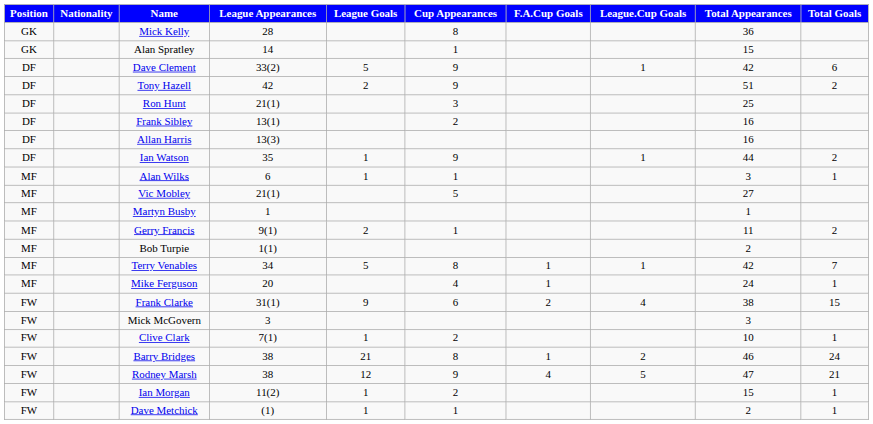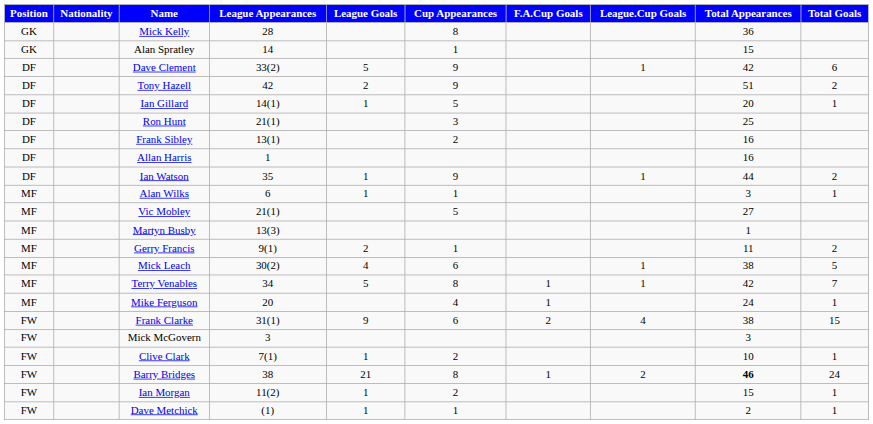 <table class="wikitable" style="text-align:center; font-size:90%; width:90%;">
 <tr>
 <th style="background:#0000FF; color:white; text-align:center;">Position</th>
 <th style="background:#0000FF; color:white; text-align:center;">Nationality</th>
 <th style="background:#0000FF; color:white; text-align:center;">Name</th>
 <th style="background:#0000FF; color:white; text-align:center;">League Appearances</th>
 <th style="background:#0000FF; color:white; text-align:center;">League Goals</th>
 <th style="background:#0000FF; color:white; text-align:center;">Cup Appearances</th>
 <th style="background:#0000FF; color:white; text-align:center;">F.A.Cup Goals</th>
 <th style="background:#0000FF; color:white; text-align:center;">League.Cup Goals</th>
 <th style="background:#0000FF; color:white; text-align:center;">Total Appearances</th>
 <th style="background:#0000FF; color:white; text-align:center;">Total Goals</th>
 </tr>
 <tr>
 <td>GK</td>
 <td></td>
 <td><a href='#'>Mick Kelly</a></td>
 <td>28</td>
 <td></td>
 <td>8</td>
 <td></td>
 <td></td>
 <td>36</td>
 <td></td>
 </tr>
 <tr>
 <td>GK</td>
 <td></td>
 <td>Alan Spratley</td>
 <td>14</td>
 <td></td>
 <td>1</td>
 <td></td>
 <td></td>
 <td>15</td>
 <td></td>
 </tr>
 <tr>
 <td>DF</td>
 <td></td>
 <td><a href='#'>Dave Clement</a></td>
 <td>33(2)</td>
 <td>5</td>
 <td>9</td>
 <td></td>
 <td>1</td>
 <td>42</td>
 <td>6</td>
 </tr>
 <tr>
 <td>DF</td>
 <td></td>
 <td><a href='#'>Tony Hazell</a></td>
 <td>42</td>
 <td>2</td>
 <td>9</td>
 <td></td>
 <td></td>
 <td>51</td>
 <td>2</td>
 </tr>
 <tr>
 <td>DF</td>
 <td></td>
+<td><a href='#'>Ian Gillard</a></td>
+<td>14(1)</td>
+<td>1</td>
+<td>5</td>
+<td></td>
+<td></td>
+<td>20</td>
+<td>1</td>
+</tr>
+<tr>
+<td>DF</td>
+<td></td>
 <td><a href='#'>Ron Hunt</a></td>
 <td>21(1)</td>
 <td></td>
 <td>3</td>
 <td></td>
 <td></td>
 <td>25</td>
 <td></td>
 </tr>
 <tr>
 <td>DF</td>
 <td></td>
 <td><a href='#'>Frank Sibley</a></td>
 <td>13(1)</td>
 <td></td>
 <td>2</td>
 <td></td>
 <td></td>
 <td>16</td>
 <td></td>
 </tr>
 <tr>
 <td>DF</td>
 <td></td>
 <td><a href='#'>Allan Harris</a></td>
-<td>13(3)</td>
+<td>1</td>
 <td></td>
 <td></td>
 <td></td>
 <td></td>
 <td>16</td>
 <td></td>
 </tr>
 <tr>
 <td>DF</td>
 <td></td>
 <td><a href='#'>Ian Watson</a></td>
 <td>35</td>
 <td>1</td>
 <td>9</td>
 <td></td>
 <td>1</td>
 <td>44</td>
 <td>2</td>
 </tr>
 <tr>
 <td>MF</td>
 <td></td>
 <td><a href='#'>Alan Wilks</a></td>
 <td>6</td>
 <td>1</td>
 <td>1</td>
 <td></td>
 <td></td>
 <td>3</td>
 <td>1</td>
 </tr>
 <tr>
 <td>MF</td>
 <td></td>
 <td><a href='#'>Vic Mobley</a></td>
 <td>21(1)</td>
 <td></td>
 <td>5</td>
 <td></td>
 <td></td>
 <td>27</td>
 <td></td>
 </tr>
 <tr>
 <td>MF</td>
 <td></td>
 <td><a href='#'>Martyn Busby</a></td>
-<td>1</td>
+<td>13(3)</td>
 <td></td>
 <td></td>
 <td></td>
 <td></td>
 <td>1</td>
 <td></td>
 </tr>
 <tr>
 <td>MF</td>
 <td></td>
 <td><a href='#'>Gerry Francis</a></td>
 <td>9(1)</td>
 <td>2</td>
 <td>1</td>
 <td></td>
 <td></td>
 <td>11</td>
 <td>2</td>
 </tr>
 <tr>
 <td>MF</td>
 <td></td>
-<td>Bob Turpie</td>
-<td>1(1)</td>
+<td><a href='#'>Mick Leach</a></td>
+<td>30(2)</td>
+<td>4</td>
+<td>6</td>
 <td></td>
-<td></td>
-<td></td>
-<td></td>
-<td>2</td>
-<td></td>
+<td>1</td>
+<td>38</td>
+<td>5</td>
 </tr>
 <tr>
 <td>MF</td>
 <td></td>
 <td><a href='#'>Terry Venables</a></td>
 <td>34</td>
 <td>5</td>
 <td>8</td>
 <td>1</td>
 <td>1</td>
 <td>42</td>
 <td>7</td>
 </tr>
 <tr>
 <td>MF</td>
 <td></td>
 <td><a href='#'>Mike Ferguson</a></td>
 <td>20</td>
 <td></td>
 <td>4</td>
 <td>1</td>
 <td></td>
 <td>24</td>
 <td>1</td>
 </tr>
 <tr>
 <td>FW</td>
 <td></td>
 <td><a href='#'>Frank Clarke</a></td>
 <td>31(1)</td>
 <td>9</td>
 <td>6</td>
 <td>2</td>
 <td>4</td>
 <td>38</td>
 <td>15</td>
 </tr>
 <tr>
 <td>FW</td>
 <td></td>
 <td>Mick McGovern</td>
 <td>3</td>
 <td></td>
 <td></td>
 <td></td>
 <td></td>
 <td>3</td>
 <td></td>
 </tr>
 <tr>
 <td>FW</td>
 <td></td>
 <td><a href='#'>Clive Clark</a></td>
 <td>7(1)</td>
 <td>1</td>
 <td>2</td>
 <td></td>
 <td></td>
 <td>10</td>
 <td>1</td>
 </tr>
 <tr>
 <td>FW</td>
 <td></td>
 <td><a href='#'>Barry Bridges</a></td>
 <td>38</td>
 <td>21</td>
 <td>8</td>
 <td>1</td>
 <td>2</td>
-<td>46</td>
+<td><strong>46</strong></td>
 <td>24</td>
-</tr>
-<tr>
-<td>FW</td>
-<td></td>
-<td><a href='#'>Rodney Marsh</a></td>
-<td>38</td>
-<td>12</td>
-<td>9</td>
-<td>4</td>
-<td>5</td>
-<td>47</td>
-<td>21</td>
 </tr>
 <tr>
 <td>FW</td>
 <td></td>
 <td><a href='#'>Ian Morgan</a></td>
 <td>11(2)</td>
 <td>1</td>
 <td>2</td>
 <td></td>
 <td></td>
 <td>15</td>
 <td>1</td>
 </tr>
 <tr>
 <td>FW</td>
 <td></td>
 <td><a href='#'>Dave Metchick</a></td>
 <td>(1)</td>
 <td>1</td>
 <td>1</td>
 <td></td>
 <td></td>
 <td>2</td>
 <td>1</td>
 </tr>
 </table>
